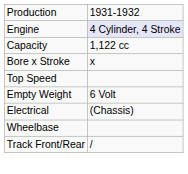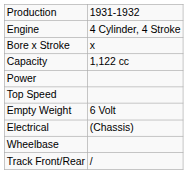 <table class="wikitable">
 <tr>
 <td>Production</td>
 <td>1931-1932</td>
 </tr>
 <tr>
 <td>Engine</td>
-<td style="background: lavender;">4 Cylinder, 4 Stroke</td>
+<td>4 Cylinder, 4 Stroke</td>
+</tr>
+<tr>
+<td>Bore x Stroke</td>
+<td> x </td>
 </tr>
 <tr>
 <td>Capacity</td>
 <td>1,122 cc</td>
 </tr>
 <tr>
-<td>Bore x Stroke</td>
-<td> x </td>
+<td>Power</td>
+<td></td>
 </tr>
 <tr>
 <td>Top Speed</td>
 <td></td>
 </tr>
 <tr>
 <td>Empty Weight</td>
 <td>6 Volt</td>
 </tr>
 <tr>
 <td>Electrical</td>
 <td> (Chassis)</td>
 </tr>
 <tr>
 <td>Wheelbase</td>
 <td></td>
 </tr>
 <tr>
 <td>Track Front/Rear</td>
 <td> / </td>
 </tr>
 </table>
